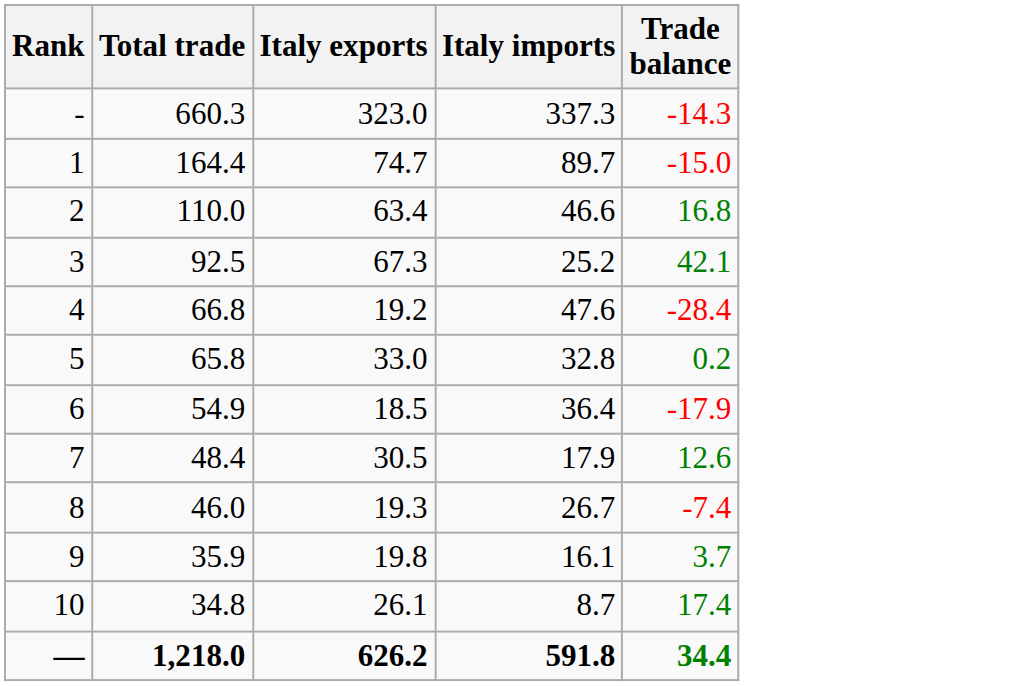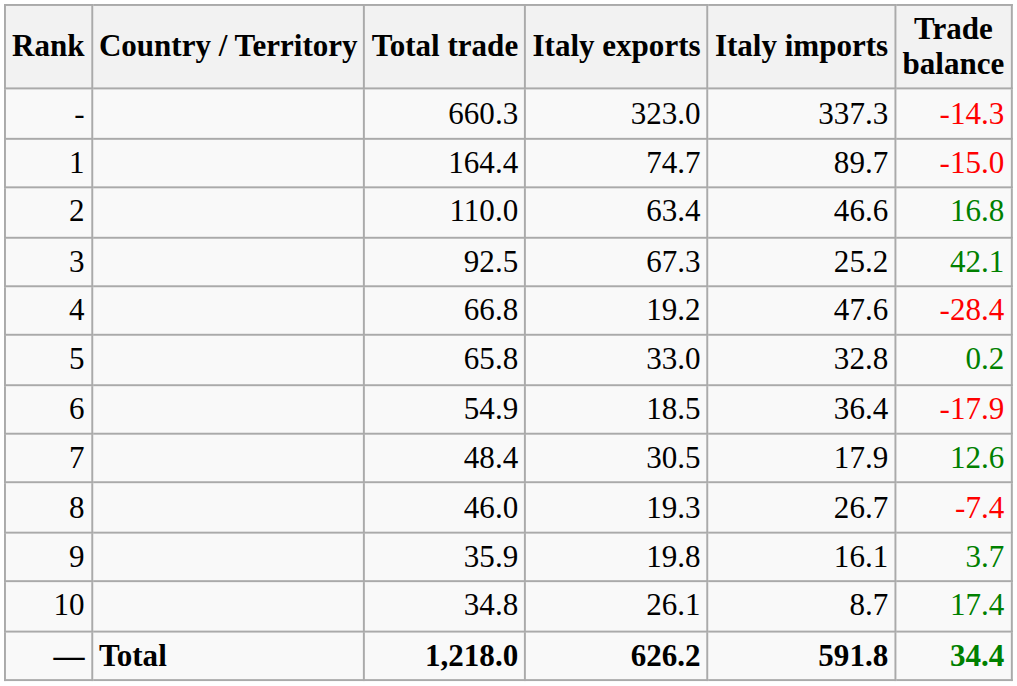 <table class="wikitable sortable" style="text-align:right;">
 <tr>
 <th>Rank</th>
+<th>Country / Territory</th>
 <th>Total trade</th>
 <th>Italy exports</th>
 <th>Italy imports</th>
 <th>Trade<br>balance</th>
 </tr>
 <tr>
 <td>-</td>
+<td style="text-align:left;"></td>
 <td>660.3</td>
 <td>323.0</td>
 <td>337.3</td>
 <td style="color:red;">-14.3</td>
 </tr>
 <tr>
 <td>1</td>
+<td style="text-align:left;"></td>
 <td>164.4</td>
 <td>74.7</td>
 <td>89.7</td>
 <td style="color:red;">-15.0</td>
 </tr>
 <tr>
 <td>2</td>
+<td style="text-align:left;"></td>
 <td>110.0</td>
 <td>63.4</td>
 <td>46.6</td>
 <td style="color:green;">16.8</td>
 </tr>
 <tr>
 <td>3</td>
+<td style="text-align:left;"></td>
 <td>92.5</td>
 <td>67.3</td>
 <td>25.2</td>
 <td style="color:green;">42.1</td>
 </tr>
 <tr>
 <td>4</td>
+<td style="text-align:left;"></td>
 <td>66.8</td>
 <td>19.2</td>
 <td>47.6</td>
 <td style="color:red;">-28.4</td>
 </tr>
 <tr>
 <td>5</td>
+<td style="text-align:left;"></td>
 <td>65.8</td>
 <td>33.0</td>
 <td>32.8</td>
 <td style="color:green;">0.2</td>
 </tr>
 <tr>
 <td>6</td>
+<td style="text-align:left;"></td>
 <td>54.9</td>
 <td>18.5</td>
 <td>36.4</td>
 <td style="color:red;">-17.9</td>
 </tr>
 <tr>
 <td>7</td>
+<td style="text-align:left;"></td>
 <td>48.4</td>
 <td>30.5</td>
 <td>17.9</td>
 <td style="color:green;">12.6</td>
 </tr>
 <tr>
 <td>8</td>
+<td style="text-align:left;"></td>
 <td>46.0</td>
 <td>19.3</td>
 <td>26.7</td>
 <td style="color:red;">-7.4</td>
 </tr>
 <tr>
 <td>9</td>
+<td style="text-align:left;"></td>
 <td>35.9</td>
 <td>19.8</td>
 <td>16.1</td>
 <td style="color:green;">3.7</td>
 </tr>
 <tr>
 <td>10</td>
+<td style="text-align:left;"></td>
 <td>34.8</td>
 <td>26.1</td>
 <td>8.7</td>
 <td style="color:green;">17.4</td>
 </tr>
 <tr>
 <td><strong>—</strong></td>
+<td style="text-align:left;"><strong>Total</strong></td>
 <td><strong>1,218.0</strong></td>
 <td><strong>626.2</strong></td>
 <td><strong>591.8</strong></td>
 <td style="color:green;"><strong>34.4</strong></td>
 </tr>
 </table>
